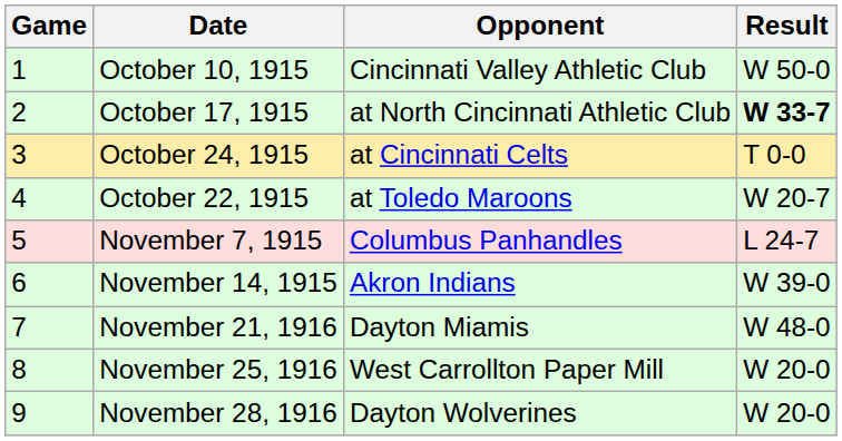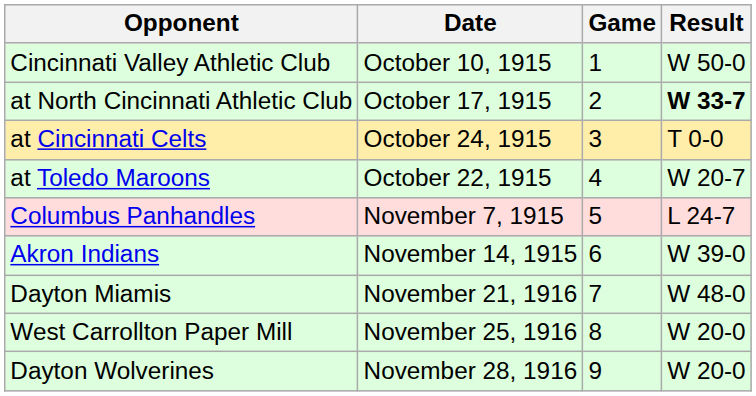 <table class="wikitable">
 <tr>
+<th>Opponent</th>
+<th>Date</th>
 <th>Game</th>
-<th>Date</th>
-<th>Opponent</th>
 <th>Result</th>
 </tr>
 <tr style="background: #ddffdd;">
+<td>Cincinnati Valley Athletic Club</td>
+<td>October 10, 1915</td>
 <td>1</td>
-<td>October 10, 1915</td>
-<td>Cincinnati Valley Athletic Club</td>
 <td>W 50-0</td>
 </tr>
 <tr style="background: #ddffdd;">
+<td>at North Cincinnati Athletic Club</td>
+<td>October 17, 1915</td>
 <td>2</td>
-<td>October 17, 1915</td>
-<td>at North Cincinnati Athletic Club</td>
 <td><strong>W 33-7</strong></td>
 </tr>
 <tr style="background: #ffeeaa;">
+<td>at <a href='#'>Cincinnati Celts</a></td>
+<td>October 24, 1915</td>
 <td>3</td>
-<td>October 24, 1915</td>
-<td>at <a href='#'>Cincinnati Celts</a></td>
 <td>T 0-0</td>
 </tr>
 <tr style="background: #ddffdd;">
+<td>at <a href='#'>Toledo Maroons</a></td>
+<td>October 22, 1915</td>
 <td>4</td>
-<td>October 22, 1915</td>
-<td>at <a href='#'>Toledo Maroons</a></td>
 <td>W 20-7</td>
 </tr>
 <tr style="background: #ffdddd;">
+<td><a href='#'>Columbus Panhandles</a></td>
+<td>November 7, 1915</td>
 <td>5</td>
-<td>November 7, 1915</td>
-<td><a href='#'>Columbus Panhandles</a></td>
 <td>L 24-7</td>
 </tr>
 <tr style="background: #ddffdd;">
+<td><a href='#'>Akron Indians</a></td>
+<td>November 14, 1915</td>
 <td>6</td>
-<td>November 14, 1915</td>
-<td><a href='#'>Akron Indians</a></td>
 <td>W 39-0</td>
 </tr>
 <tr style="background: #ddffdd;">
+<td>Dayton Miamis</td>
+<td>November 21, 1916</td>
 <td>7</td>
-<td>November 21, 1916</td>
-<td>Dayton Miamis</td>
 <td>W 48-0</td>
 </tr>
 <tr style="background: #ddffdd;">
+<td>West Carrollton Paper Mill</td>
+<td>November 25, 1916</td>
 <td>8</td>
-<td>November 25, 1916</td>
-<td>West Carrollton Paper Mill</td>
 <td>W 20-0</td>
 </tr>
 <tr style="background: #ddffdd;">
+<td>Dayton Wolverines</td>
+<td>November 28, 1916</td>
 <td>9</td>
-<td>November 28, 1916</td>
-<td>Dayton Wolverines</td>
 <td>W 20-0</td>
 </tr>
 </table>
